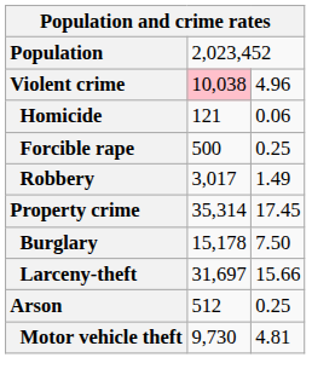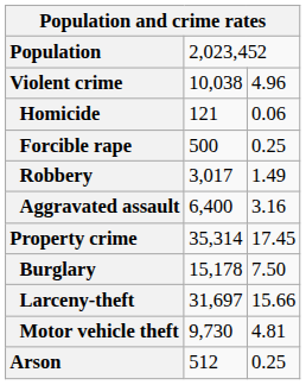 <table class="wikitable collapsible collapsed">
 <tr>
 <th colspan="3">Population and crime rates</th>
 </tr>
 <tr>
 <th scope="row" style="text-align: left;">Population</th>
 <td colspan="2">2,023,452</td>
 </tr>
 <tr>
 <th scope="row" style="text-align: left;">Violent crime</th>
-<td style="background: pink;">10,038</td>
+<td>10,038</td>
 <td>4.96</td>
 </tr>
 <tr>
 <th scope="row" style="text-align: left;">  Homicide</th>
 <td>121</td>
 <td>0.06</td>
 </tr>
 <tr>
 <th scope="row" style="text-align: left;">  Forcible rape</th>
 <td>500</td>
 <td>0.25</td>
 </tr>
 <tr>
 <th scope="row" style="text-align: left;">  Robbery</th>
 <td>3,017</td>
 <td>1.49</td>
 </tr>
 <tr>
+<th scope="row" style="text-align: left;">  Aggravated assault</th>
+<td>6,400</td>
+<td>3.16</td>
+</tr>
+<tr>
 <th scope="row" style="text-align: left;">Property crime</th>
 <td>35,314</td>
 <td>17.45</td>
 </tr>
 <tr>
 <th scope="row" style="text-align: left;">  Burglary</th>
 <td>15,178</td>
 <td>7.50</td>
 </tr>
 <tr>
 <th scope="row" style="text-align: left;">  Larceny-theft</th>
 <td>31,697</td>
 <td>15.66</td>
 </tr>
 <tr>
+<th scope="row" style="text-align: left;">  Motor vehicle theft</th>
+<td>9,730</td>
+<td>4.81</td>
+</tr>
+<tr>
 <th scope="row" style="text-align: left;">Arson</th>
 <td>512</td>
 <td>0.25</td>
 </tr>
-<tr>
-<th scope="row" style="text-align: left;">  Motor vehicle theft</th>
-<td>9,730</td>
-<td>4.81</td>
-</tr>
 </table>
